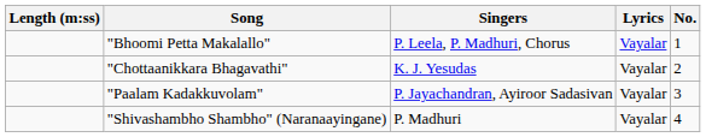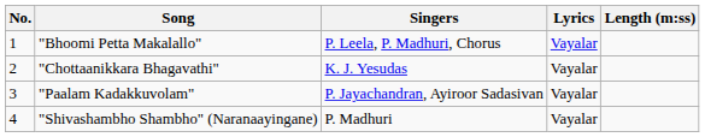 <table class="wikitable" style="font-size:95%;">
 <tr>
-<th>Length (m:ss)</th>
+<th>No.</th>
 <th>Song</th>
 <th>Singers</th>
 <th>Lyrics</th>
-<th>No.</th>
+<th>Length (m:ss)</th>
 </tr>
 <tr>
-<td></td>
+<td>1</td>
 <td>"Bhoomi Petta Makalallo"</td>
 <td><a href='#'>P. Leela</a>, <a href='#'>P. Madhuri</a>, Chorus</td>
 <td><a href='#'>Vayalar</a></td>
-<td>1</td>
+<td></td>
 </tr>
 <tr>
-<td></td>
+<td>2</td>
 <td>"Chottaanikkara Bhagavathi"</td>
 <td><a href='#'>K. J. Yesudas</a></td>
 <td>Vayalar</td>
-<td>2</td>
+<td></td>
 </tr>
 <tr>
-<td></td>
+<td>3</td>
 <td>"Paalam Kadakkuvolam"</td>
 <td><a href='#'>P. Jayachandran</a>, Ayiroor Sadasivan</td>
 <td>Vayalar</td>
-<td>3</td>
+<td></td>
 </tr>
 <tr>
-<td></td>
+<td>4</td>
 <td>"Shivashambho Shambho" (Naranaayingane)</td>
 <td>P. Madhuri</td>
 <td>Vayalar</td>
-<td>4</td>
+<td></td>
 </tr>
 </table>
